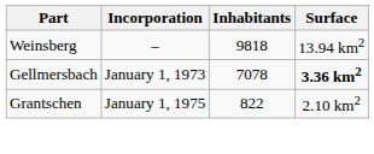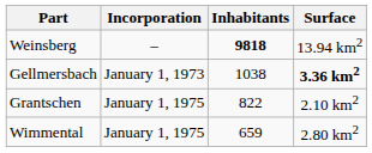 <table align="right" class="wikitable">
 <tr>
 <th>Part</th>
 <th>Incorporation</th>
 <th>Inhabitants</th>
 <th>Surface</th>
 </tr>
 <tr>
 <td>Weinsberg</td>
 <td align="center">–</td>
-<td align="center">9818</td>
+<td align="center"><strong>9818</strong></td>
 <td align="center">13.94 km<sup>2</sup></td>
 </tr>
 <tr>
 <td>Gellmersbach</td>
 <td align="center">January 1, 1973</td>
-<td align="center">7078</td>
+<td align="center">1038</td>
 <td align="center"><strong>3.36 km<sup>2</sup></strong></td>
 </tr>
 <tr>
 <td>Grantschen</td>
 <td align="center">January 1, 1975</td>
 <td align="center">822</td>
 <td align="center">2.10 km<sup>2</sup></td>
 </tr>
+<tr>
+<td>Wimmental</td>
+<td align="center">January 1, 1975</td>
+<td align="center">659</td>
+<td align="center">2.80 km<sup>2</sup></td>
+</tr>
 </table>
